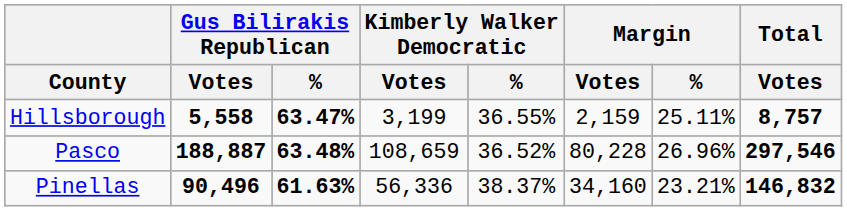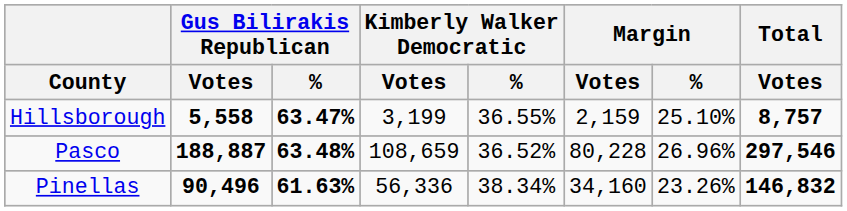 <table class="wikitable sortable" style="text-align:center">
 <tr>
 <th></th>
 <th style="text-align:center;" colspan="2"><a href='#'>Gus Bilirakis</a><br>Republican</th>
 <th style="text-align:center;" colspan="2">Kimberly Walker<br>Democratic</th>
 <th style="text-align:center;" colspan="2">Margin</th>
 <th style="text-align:center;">Total</th>
 </tr>
 <tr>
 <th align=center>County</th>
 <th style="text-align:center;" data-sort-type="number">Votes</th>
 <th style="text-align:center;" data-sort-type="number">%</th>
 <th style="text-align:center;" data-sort-type="number">Votes</th>
 <th style="text-align:center;" data-sort-type="number">%</th>
 <th style="text-align:center;" data-sort-type="number">Votes</th>
 <th style="text-align:center;" data-sort-type="number">%</th>
 <th style="text-align:center;" data-sort-type="number">Votes</th>
 </tr>
 <tr>
 <td align=center><a href='#'>Hillsborough</a></td>
 <td><strong>5,558</strong></td>
 <td><strong>63.47%</strong></td>
 <td>3,199</td>
 <td>36.55%</td>
 <td>2,159</td>
-<td>25.11%</td>
+<td>25.10%</td>
 <td><strong>8,757</strong></td>
 </tr>
 <tr>
 <td align=center><a href='#'>Pasco</a></td>
 <td><strong>188,887</strong></td>
 <td><strong>63.48%</strong></td>
 <td>108,659</td>
 <td>36.52%</td>
 <td>80,228</td>
 <td>26.96%</td>
 <td><strong>297,546</strong></td>
 </tr>
 <tr>
 <td align=center><a href='#'>Pinellas</a></td>
 <td><strong>90,496</strong></td>
 <td><strong>61.63%</strong></td>
 <td>56,336</td>
-<td>38.37%</td>
+<td>38.34%</td>
 <td>34,160</td>
-<td>23.21%</td>
+<td>23.26%</td>
 <td><strong>146,832</strong></td>
 </tr>
 </table>
